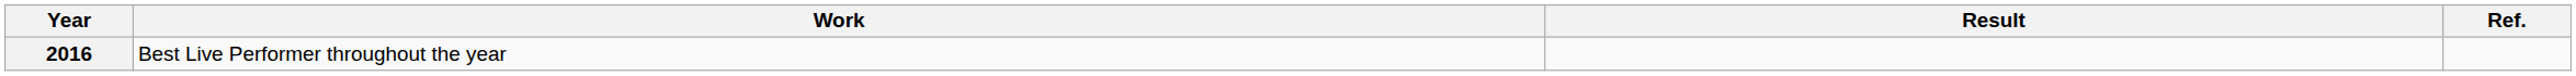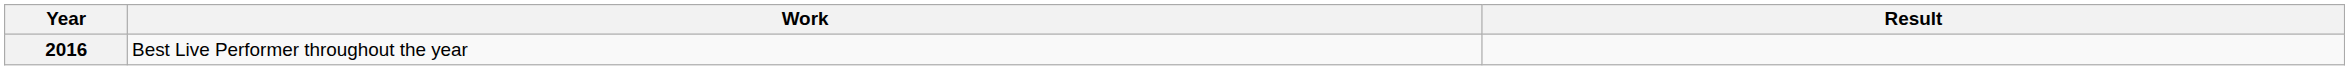 <table class="wikitable plainrowheaders" width="100%" "textcolor:#000;">
 <tr>
 <th scope="col" width=5%><strong>Year</strong></th>
 <th scope="col" width=55%><strong>Work</strong></th>
 <th scope="col" width=35%><strong>Result</strong></th>
-<th scope="col" width=5%><strong>Ref.</strong></th>
 </tr>
 <tr>
 <th scope="row">2016</th>
 <td>Best Live Performer throughout the year</td>
 <td></td>
-<td></td>
 </tr>
 </table>
